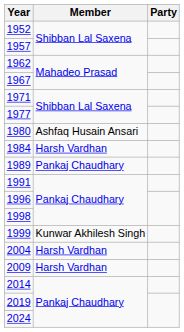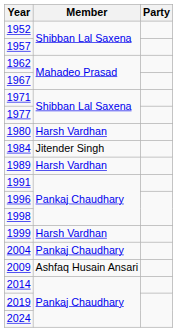 <table class="wikitable sortable">
 <tr>
 <th>Year</th>
 <th>Member</th>
 <th colspan="2">Party</th>
 </tr>
 <tr>
 <td><a href='#'>1952</a></td>
 <td rowspan="2"><a href='#'>Shibban Lal Saxena</a></td>
 <td></td>
 </tr>
 <tr>
 <td><a href='#'>1957</a></td>
 </tr>
 <tr>
 <td><a href='#'>1962</a></td>
 <td rowspan="2"><a href='#'>Mahadeo Prasad</a></td>
 <td></td>
 </tr>
 <tr>
 <td><a href='#'>1967</a></td>
 </tr>
 <tr>
 <td><a href='#'>1971</a></td>
 <td rowspan="2"><a href='#'>Shibban Lal Saxena</a></td>
 <td></td>
 </tr>
 <tr>
 <td><a href='#'>1977</a></td>
 <td></td>
 </tr>
 <tr>
 <td><a href='#'>1980</a></td>
-<td>Ashfaq Husain Ansari</td>
+<td><a href='#'>Harsh Vardhan</a></td>
 <td></td>
 </tr>
 <tr>
 <td><a href='#'>1984</a></td>
-<td><a href='#'>Harsh Vardhan</a></td>
+<td>Jitender Singh</td>
 <td></td>
 </tr>
 <tr>
 <td><a href='#'>1989</a></td>
-<td><a href='#'>Pankaj Chaudhary</a></td>
+<td><a href='#'>Harsh Vardhan</a></td>
 <td></td>
 </tr>
 <tr>
 <td><a href='#'>1991</a></td>
 <td rowspan="3"><a href='#'>Pankaj Chaudhary</a></td>
 <td></td>
 </tr>
 <tr>
 <td><a href='#'>1996</a></td>
 </tr>
 <tr>
 <td><a href='#'>1998</a></td>
 </tr>
 <tr>
 <td><a href='#'>1999</a></td>
-<td>Kunwar Akhilesh Singh</td>
+<td><a href='#'>Harsh Vardhan</a></td>
 <td></td>
 </tr>
 <tr>
 <td><a href='#'>2004</a></td>
-<td><a href='#'>Harsh Vardhan</a></td>
+<td><a href='#'>Pankaj Chaudhary</a></td>
 <td></td>
 </tr>
 <tr>
 <td><a href='#'>2009</a></td>
-<td><a href='#'>Harsh Vardhan</a></td>
+<td>Ashfaq Husain Ansari</td>
 <td></td>
 </tr>
 <tr>
 <td><a href='#'>2014</a></td>
 <td rowspan="3"><a href='#'>Pankaj Chaudhary</a></td>
 <td></td>
 </tr>
 <tr>
 <td><a href='#'>2019</a></td>
 </tr>
 <tr>
 <td><a href='#'>2024</a></td>
 </tr>
 </table>
